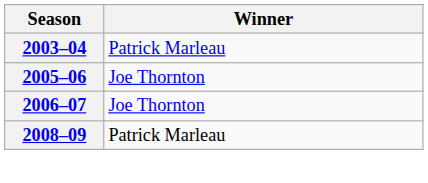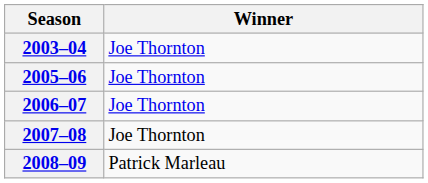 <table class="wikitable">
 <tr>
 <th scope="col" style="width:5em">Season</th>
 <th scope="col" style="width:17em">Winner</th>
 </tr>
 <tr>
 <th scope="row"><a href='#'>2003–04</a></th>
-<td><a href='#'>Patrick Marleau</a></td>
+<td><a href='#'>Joe Thornton</a></td>
 </tr>
 <tr>
 <th scope="row"><a href='#'>2005–06</a></th>
 <td><a href='#'>Joe Thornton</a></td>
 </tr>
 <tr>
 <th scope="row"><a href='#'>2006–07</a></th>
 <td><a href='#'>Joe Thornton</a></td>
 </tr>
 <tr>
+<th scope="row"><a href='#'>2007–08</a></th>
+<td>Joe Thornton</td>
+</tr>
+<tr>
 <th scope="row"><a href='#'>2008–09</a></th>
 <td>Patrick Marleau</td>
 </tr>
 </table>
